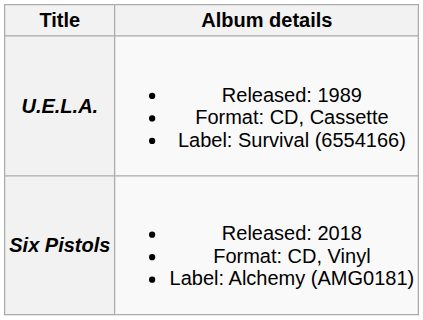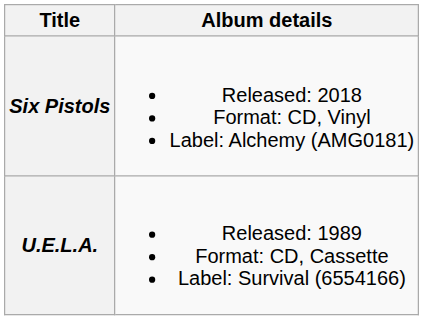 <table class="wikitable plainrowheaders" style="text-align:center;" border="1">
 <tr>
 <th>Title</th>
 <th>Album details</th>
 </tr>
 <tr>
+<th scope="row"><em>Six Pistols</em></th>
+<td><br><ul><li>Released: 2018</li><li>Format:  CD, Vinyl</li><li>Label: Alchemy (AMG0181)</li></ul></td>
+</tr>
+<tr>
 <th scope="row"><em>U.E.L.A.</em></th>
 <td><br><ul><li>Released: 1989</li><li>Format:  CD, Cassette</li><li>Label: Survival (6554166)</li></ul></td>
 </tr>
-<tr>
-<th scope="row"><em>Six Pistols</em></th>
-<td><br><ul><li>Released: 2018</li><li>Format:  CD, Vinyl</li><li>Label: Alchemy (AMG0181)</li></ul></td>
-</tr>
 </table>
